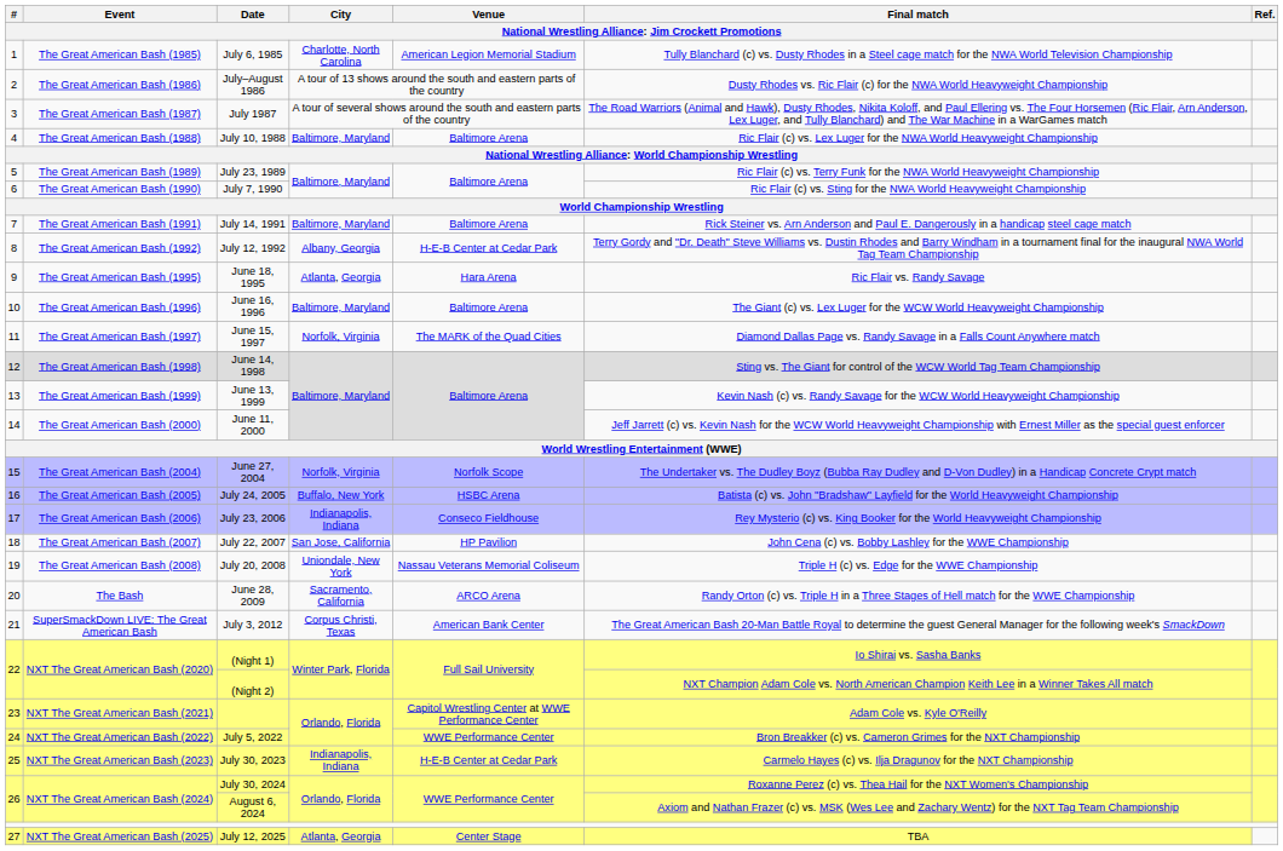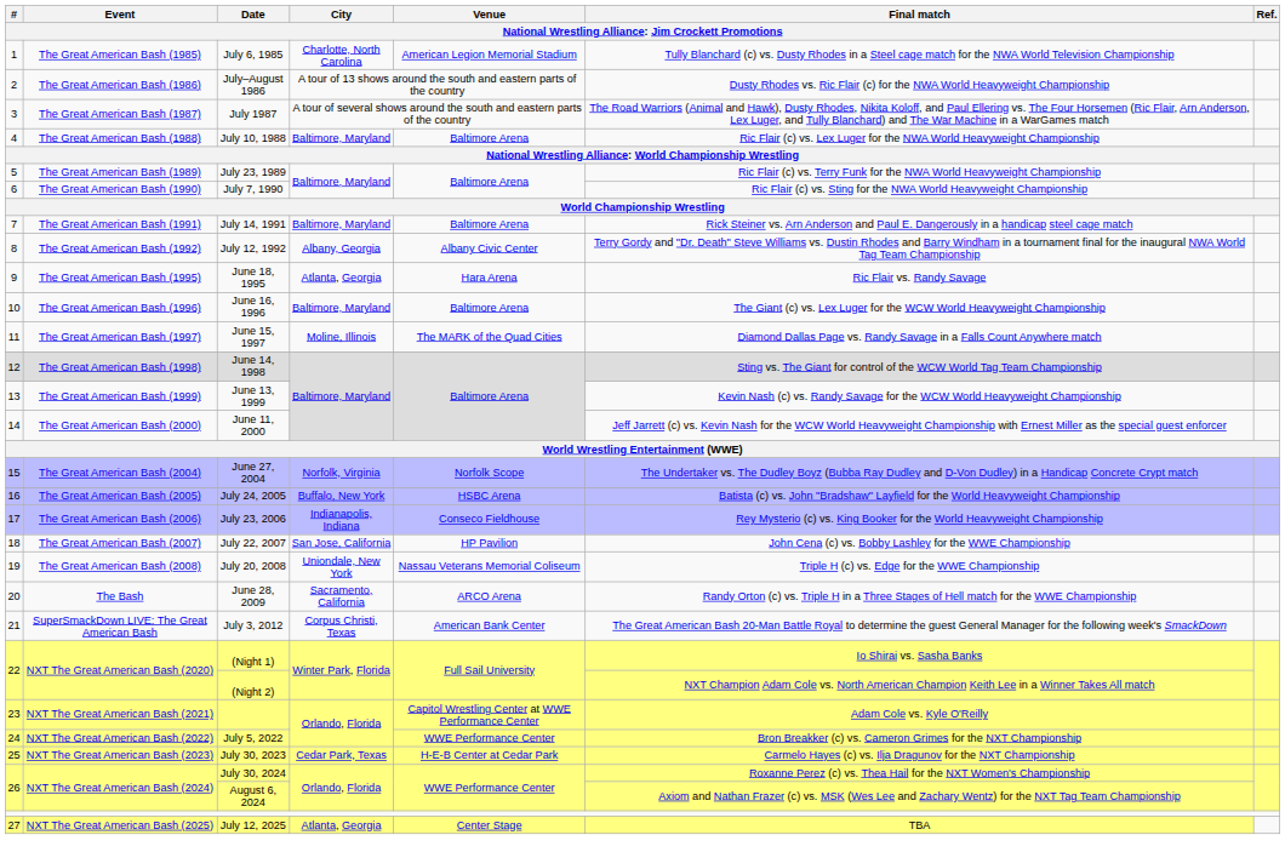 <table class="sortable wikitable succession-box" style="font-size:85%; text-align:center;">
 <tr>
 <th>#</th>
 <th>Event</th>
 <th>Date</th>
 <th>City</th>
 <th>Venue</th>
 <th>Final match</th>
 <th>Ref.</th>
 </tr>
 <tr>
 <th colspan=7><a href='#'>National Wrestling Alliance</a>: <a href='#'>Jim Crockett Promotions</a></th>
 </tr>
 <tr>
 <td>1</td>
 <td><a href='#'>The Great American Bash (1985)</a></td>
 <td>July 6, 1985</td>
 <td><a href='#'>Charlotte, North Carolina</a></td>
 <td><a href='#'>American Legion Memorial Stadium</a></td>
 <td><a href='#'>Tully Blanchard</a> (c) vs. <a href='#'>Dusty Rhodes</a> in a <a href='#'>Steel cage match</a> for the <a href='#'>NWA World Television Championship</a></td>
 <td></td>
 </tr>
 <tr>
 <td>2</td>
 <td><a href='#'>The Great American Bash (1986)</a></td>
 <td>July–August 1986</td>
 <td colspan=2>A tour of 13 shows around the south and eastern parts of the country</td>
 <td><a href='#'>Dusty Rhodes</a> vs. <a href='#'>Ric Flair</a> (c) for the <a href='#'>NWA World Heavyweight Championship</a></td>
 <td></td>
 </tr>
 <tr>
 <td>3</td>
 <td><a href='#'>The Great American Bash (1987)</a></td>
 <td>July 1987</td>
 <td colspan=2>A tour of several shows around the south and eastern parts of the country</td>
 <td><a href='#'>The Road Warriors</a> (<a href='#'>Animal</a> and <a href='#'>Hawk</a>), <a href='#'>Dusty Rhodes</a>, <a href='#'>Nikita Koloff</a>, and <a href='#'>Paul Ellering</a> vs. <a href='#'>The Four Horsemen</a> (<a href='#'>Ric Flair</a>, <a href='#'>Arn Anderson</a>, <a href='#'>Lex Luger</a>, and <a href='#'>Tully Blanchard</a>) and <a href='#'>The War Machine</a> in a WarGames match</td>
 <td></td>
 </tr>
 <tr>
 <td>4</td>
 <td><a href='#'>The Great American Bash (1988)</a></td>
 <td>July 10, 1988</td>
 <td><a href='#'>Baltimore, Maryland</a></td>
 <td><a href='#'>Baltimore Arena</a></td>
 <td><a href='#'>Ric Flair</a> (c) vs. <a href='#'>Lex Luger</a> for the <a href='#'>NWA World Heavyweight Championship</a></td>
 <td></td>
 </tr>
 <tr>
 <th colspan=7><a href='#'>National Wrestling Alliance</a>: <a href='#'>World Championship Wrestling</a></th>
 </tr>
 <tr>
 <td>5</td>
 <td><a href='#'>The Great American Bash (1989)</a></td>
 <td>July 23, 1989</td>
 <td rowspan="2"><a href='#'>Baltimore, Maryland</a></td>
 <td rowspan="2"><a href='#'>Baltimore Arena</a></td>
 <td><a href='#'>Ric Flair</a> (c) vs. <a href='#'>Terry Funk</a> for the <a href='#'>NWA World Heavyweight Championship</a></td>
 <td></td>
 </tr>
 <tr>
 <td>6</td>
 <td><a href='#'>The Great American Bash (1990)</a></td>
 <td>July 7, 1990</td>
 <td><a href='#'>Ric Flair</a> (c) vs. <a href='#'>Sting</a> for the <a href='#'>NWA World Heavyweight Championship</a></td>
 <td></td>
 </tr>
 <tr>
 <th colspan=7><a href='#'>World Championship Wrestling</a></th>
 </tr>
 <tr>
 <td>7</td>
 <td><a href='#'>The Great American Bash (1991)</a></td>
 <td>July 14, 1991</td>
 <td><a href='#'>Baltimore, Maryland</a></td>
 <td><a href='#'>Baltimore Arena</a></td>
 <td><a href='#'>Rick Steiner</a> vs. <a href='#'>Arn Anderson</a> and <a href='#'>Paul E. Dangerously</a> in a <a href='#'>handicap</a> <a href='#'>steel cage match</a></td>
 <td></td>
 </tr>
 <tr>
 <td>8</td>
 <td><a href='#'>The Great American Bash (1992)</a></td>
 <td>July 12, 1992</td>
 <td><a href='#'>Albany, Georgia</a></td>
-<td><a href='#'>H-E-B Center at Cedar Park</a></td>
+<td><a href='#'>Albany Civic Center</a></td>
 <td><a href='#'>Terry Gordy</a> and <a href='#'>"Dr. Death" Steve Williams</a> vs. <a href='#'>Dustin Rhodes</a> and <a href='#'>Barry Windham</a> in a tournament final for the inaugural <a href='#'>NWA World Tag Team Championship</a></td>
 <td></td>
 </tr>
 <tr>
 <td>9</td>
 <td><a href='#'>The Great American Bash (1995)</a></td>
 <td>June 18, 1995</td>
 <td><a href='#'>Atlanta</a>, <a href='#'>Georgia</a></td>
 <td><a href='#'>Hara Arena</a></td>
 <td><a href='#'>Ric Flair</a> vs. <a href='#'>Randy Savage</a></td>
 <td></td>
 </tr>
 <tr>
 <td>10</td>
 <td><a href='#'>The Great American Bash (1996)</a></td>
 <td>June 16, 1996</td>
 <td><a href='#'>Baltimore, Maryland</a></td>
 <td><a href='#'>Baltimore Arena</a></td>
 <td><a href='#'>The Giant</a> (c) vs. <a href='#'>Lex Luger</a> for the <a href='#'>WCW World Heavyweight Championship</a></td>
 <td></td>
 </tr>
 <tr>
 <td>11</td>
 <td><a href='#'>The Great American Bash (1997)</a></td>
 <td>June 15, 1997</td>
-<td><a href='#'>Norfolk, Virginia</a></td>
+<td><a href='#'>Moline, Illinois</a></td>
 <td><a href='#'>The MARK of the Quad Cities</a></td>
 <td><a href='#'>Diamond Dallas Page</a> vs. <a href='#'>Randy Savage</a> in a <a href='#'>Falls Count Anywhere match</a></td>
 <td></td>
 </tr>
 <tr bgcolor="#ddd">
 <td>12</td>
 <td><a href='#'>The Great American Bash (1998)</a></td>
 <td>June 14, 1998</td>
 <td rowspan="3"><a href='#'>Baltimore, Maryland</a></td>
 <td rowspan="3"><a href='#'>Baltimore Arena</a></td>
 <td><a href='#'>Sting</a> vs. <a href='#'>The Giant</a> for control of the <a href='#'>WCW World Tag Team Championship</a></td>
 <td></td>
 </tr>
 <tr>
 <td>13</td>
 <td><a href='#'>The Great American Bash (1999)</a></td>
 <td>June 13, 1999</td>
 <td><a href='#'>Kevin Nash</a> (c) vs. <a href='#'>Randy Savage</a> for the <a href='#'>WCW World Heavyweight Championship</a></td>
 <td></td>
 </tr>
 <tr>
 <td>14</td>
 <td><a href='#'>The Great American Bash (2000)</a></td>
 <td>June 11, 2000</td>
 <td><a href='#'>Jeff Jarrett</a> (c) vs. <a href='#'>Kevin Nash</a> for the <a href='#'>WCW World Heavyweight Championship</a> with <a href='#'>Ernest Miller</a> as the <a href='#'>special guest enforcer</a></td>
 <td></td>
 </tr>
 <tr>
 <th colspan=7><a href='#'>World Wrestling Entertainment</a> (WWE)</th>
 </tr>
 <tr style="background: #BBF;">
 <td>15</td>
 <td><a href='#'>The Great American Bash (2004)</a></td>
 <td>June 27, 2004</td>
 <td><a href='#'>Norfolk, Virginia</a></td>
 <td><a href='#'>Norfolk Scope</a></td>
 <td><a href='#'>The Undertaker</a> vs. <a href='#'>The Dudley Boyz</a> (<a href='#'>Bubba Ray Dudley</a> and <a href='#'>D-Von Dudley</a>) in a <a href='#'>Handicap</a> <a href='#'>Concrete Crypt match</a></td>
 <td></td>
 </tr>
 <tr style="background: #BBF;">
 <td>16</td>
 <td><a href='#'>The Great American Bash (2005)</a></td>
 <td>July 24, 2005</td>
 <td><a href='#'>Buffalo, New York</a></td>
 <td><a href='#'>HSBC Arena</a></td>
 <td><a href='#'>Batista</a> (c) vs. <a href='#'>John "Bradshaw" Layfield</a> for the <a href='#'>World Heavyweight Championship</a></td>
 <td></td>
 </tr>
 <tr style="background: #BBF;">
 <td>17</td>
 <td><a href='#'>The Great American Bash (2006)</a></td>
 <td>July 23, 2006</td>
 <td><a href='#'>Indianapolis, Indiana</a></td>
 <td><a href='#'>Conseco Fieldhouse</a></td>
 <td><a href='#'>Rey Mysterio</a> (c) vs. <a href='#'>King Booker</a> for the <a href='#'>World Heavyweight Championship</a></td>
 <td></td>
 </tr>
 <tr>
 <td>18</td>
 <td><a href='#'>The Great American Bash (2007)</a></td>
 <td>July 22, 2007</td>
 <td><a href='#'>San Jose, California</a></td>
 <td><a href='#'>HP Pavilion</a></td>
 <td><a href='#'>John Cena</a> (c) vs. <a href='#'>Bobby Lashley</a> for the <a href='#'>WWE Championship</a></td>
 <td></td>
 </tr>
 <tr>
 <td>19</td>
 <td><a href='#'>The Great American Bash (2008)</a></td>
 <td>July 20, 2008</td>
 <td><a href='#'>Uniondale, New York</a></td>
 <td><a href='#'>Nassau Veterans Memorial Coliseum</a></td>
 <td><a href='#'>Triple H</a> (c) vs. <a href='#'>Edge</a> for the <a href='#'>WWE Championship</a></td>
 <td></td>
 </tr>
 <tr>
 <td>20</td>
 <td><a href='#'>The Bash</a></td>
 <td>June 28, 2009</td>
 <td><a href='#'>Sacramento, California</a></td>
 <td><a href='#'>ARCO Arena</a></td>
 <td><a href='#'>Randy Orton</a> (c) vs. <a href='#'>Triple H</a> in a <a href='#'>Three Stages of Hell match</a> for the <a href='#'>WWE Championship</a></td>
 <td></td>
 </tr>
 <tr>
 <td>21</td>
 <td><a href='#'>SuperSmackDown LIVE: The Great American Bash</a></td>
 <td>July 3, 2012</td>
 <td><a href='#'>Corpus Christi, Texas</a></td>
 <td><a href='#'>American Bank Center</a></td>
 <td><a href='#'>The Great American Bash 20-Man Battle Royal</a> to determine the guest General Manager for the following week's <em><a href='#'>SmackDown</a></em></td>
 <td></td>
 </tr>
 <tr style="background: #FFFF80;">
 <td rowspan="2">22</td>
 <td rowspan="2"><a href='#'>NXT The Great American Bash (2020)</a></td>
 <td><br>(Night 1)</td>
 <td rowspan="2"><a href='#'>Winter Park</a>, <a href='#'>Florida</a></td>
 <td rowspan="2"><a href='#'>Full Sail University</a></td>
 <td><a href='#'>Io Shirai</a> vs. <a href='#'>Sasha Banks</a></td>
 <td rowspan="2"></td>
 </tr>
 <tr style="background: #FFFF80;">
 <td><br>(Night 2)</td>
 <td><a href='#'>NXT Champion</a> <a href='#'>Adam Cole</a> vs. <a href='#'>North American Champion</a> <a href='#'>Keith Lee</a> in a <a href='#'>Winner Takes All match</a></td>
 </tr>
 <tr style="background: #FFFF80;">
 <td>23</td>
 <td><a href='#'>NXT The Great American Bash (2021)</a></td>
 <td></td>
 <td rowspan="2"><a href='#'>Orlando</a>, <a href='#'>Florida</a></td>
 <td><a href='#'>Capitol Wrestling Center</a> at <a href='#'>WWE Performance Center</a></td>
 <td><a href='#'>Adam Cole</a> vs. <a href='#'>Kyle O'Reilly</a></td>
 <td></td>
 </tr>
 <tr style="background: #FFFF80;">
 <td>24</td>
 <td><a href='#'>NXT The Great American Bash (2022)</a></td>
 <td>July 5, 2022</td>
 <td><a href='#'>WWE Performance Center</a></td>
 <td><a href='#'>Bron Breakker</a> (c) vs. <a href='#'>Cameron Grimes</a> for the <a href='#'>NXT Championship</a></td>
 <td></td>
 </tr>
 <tr style="background: #FFFF80;">
 <td>25</td>
 <td><a href='#'>NXT The Great American Bash (2023)</a></td>
 <td>July 30, 2023</td>
-<td><a href='#'>Indianapolis, Indiana</a></td>
+<td><a href='#'>Cedar Park, Texas</a></td>
 <td><a href='#'>H-E-B Center at Cedar Park</a></td>
 <td><a href='#'>Carmelo Hayes</a> (c) vs. <a href='#'>Ilja Dragunov</a> for the <a href='#'>NXT Championship</a></td>
 <td></td>
 </tr>
 <tr style="background: #FFFF80;">
 <td rowspan="2">26</td>
 <td rowspan="2"><a href='#'>NXT The Great American Bash (2024)</a></td>
 <td>July 30, 2024</td>
 <td rowspan="2"><a href='#'>Orlando</a>, <a href='#'>Florida</a></td>
 <td rowspan="2"><a href='#'>WWE Performance Center</a></td>
 <td><a href='#'>Roxanne Perez</a> (c) vs. <a href='#'>Thea Hail</a> for the <a href='#'>NXT Women's Championship</a></td>
 <td rowspan="2"></td>
 </tr>
 <tr style="background: #FFFF80;">
 <td>August 6, 2024</td>
 <td><a href='#'>Axiom</a> and <a href='#'>Nathan Frazer</a> (c) vs. <a href='#'>MSK</a> (<a href='#'>Wes Lee</a> and <a href='#'>Zachary Wentz</a>) for the <a href='#'>NXT Tag Team Championship</a></td>
 </tr>
 <tr>
 <td colspan="8"></td>
 </tr>
 <tr style="background: #FFFF80;">
 <td rowspan="2">27</td>
 <td rowspan="2"><a href='#'>NXT The Great American Bash (2025)</a></td>
 <td>July 12, 2025</td>
 <td><a href='#'>Atlanta</a>, <a href='#'>Georgia</a></td>
 <td><a href='#'>Center Stage</a></td>
 <td>TBA</td>
 </tr>
 </table>
